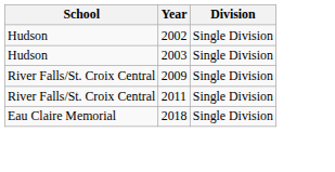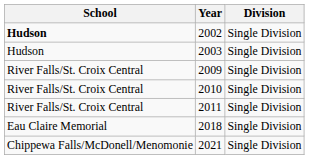 <table class="wikitable">
 <tr>
 <th>School</th>
 <th>Year</th>
 <th>Division</th>
 </tr>
 <tr>
-<td>Hudson</td>
+<td><strong>Hudson</strong></td>
 <td>2002</td>
 <td>Single Division</td>
 </tr>
 <tr>
 <td>Hudson</td>
 <td>2003</td>
 <td>Single Division</td>
 </tr>
 <tr>
 <td>River Falls/St. Croix Central</td>
 <td>2009</td>
 <td>Single Division</td>
 </tr>
 <tr>
 <td>River Falls/St. Croix Central</td>
+<td>2010</td>
+<td>Single Division</td>
+</tr>
+<tr>
+<td>River Falls/St. Croix Central</td>
 <td>2011</td>
 <td>Single Division</td>
 </tr>
 <tr>
 <td>Eau Claire Memorial</td>
 <td>2018</td>
 <td>Single Division</td>
 </tr>
+<tr>
+<td>Chippewa Falls/McDonell/Menomonie</td>
+<td>2021</td>
+<td>Single Division</td>
+</tr>
 </table>
